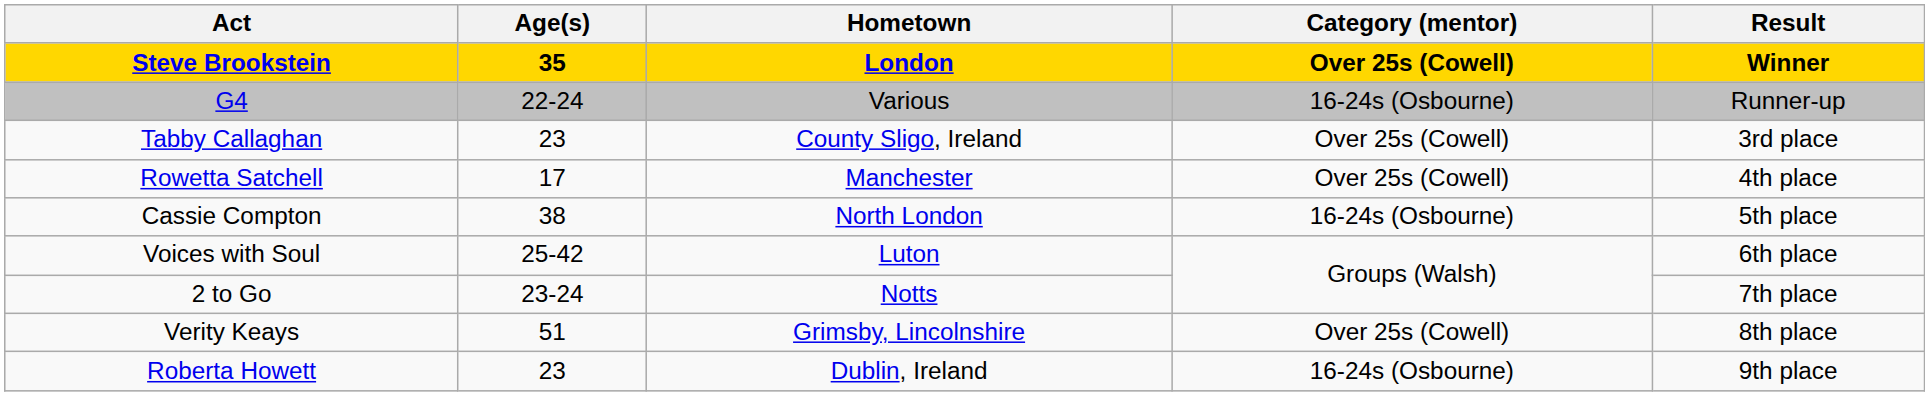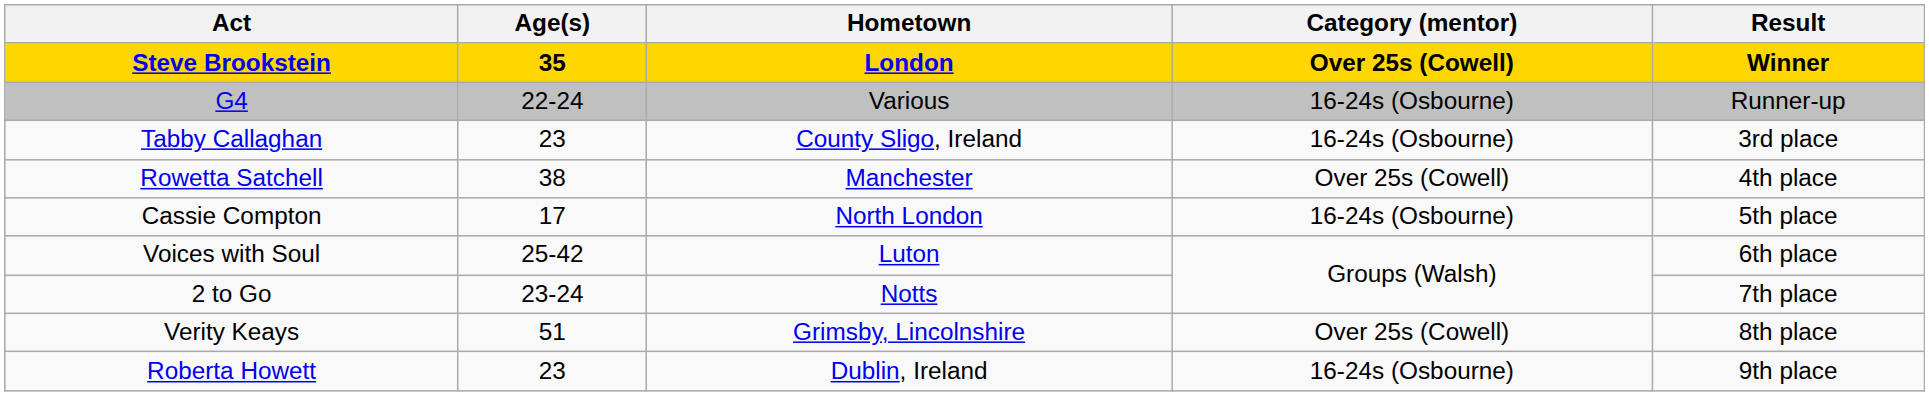 <table class="wikitable sortable" style="width:100%; text-align:center;">
 <tr>
 <th>Act</th>
 <th>Age(s)</th>
 <th>Hometown</th>
 <th>Category (mentor)</th>
 <th>Result</th>
 </tr>
 <tr bgcolor=gold>
 <td><strong><a href='#'>Steve Brookstein</a></strong></td>
 <td><strong>35</strong></td>
 <td><strong><a href='#'>London</a></strong></td>
 <td><strong>Over 25s (Cowell)</strong></td>
 <td><strong>Winner</strong></td>
 </tr>
 <tr bgcolor=silver>
 <td><a href='#'>G4</a></td>
 <td>22-24</td>
 <td>Various</td>
 <td>16-24s (Osbourne)</td>
 <td>Runner-up</td>
 </tr>
 <tr>
 <td><a href='#'>Tabby Callaghan</a></td>
 <td>23</td>
 <td><a href='#'>County Sligo</a>, Ireland</td>
-<td>Over 25s (Cowell)</td>
+<td>16-24s (Osbourne)</td>
 <td>3rd place</td>
 </tr>
 <tr>
 <td><a href='#'>Rowetta Satchell</a></td>
-<td>17</td>
+<td>38</td>
 <td><a href='#'>Manchester</a></td>
 <td>Over 25s (Cowell)</td>
 <td>4th place</td>
 </tr>
 <tr>
 <td>Cassie Compton</td>
-<td>38</td>
+<td>17</td>
 <td><a href='#'>North London</a></td>
 <td>16-24s (Osbourne)</td>
 <td>5th place</td>
 </tr>
 <tr>
 <td>Voices with Soul</td>
 <td>25-42</td>
 <td><a href='#'>Luton</a></td>
 <td rowspan="2">Groups (Walsh)</td>
 <td>6th place</td>
 </tr>
 <tr>
 <td>2 to Go</td>
 <td>23-24</td>
 <td><a href='#'>Notts</a></td>
 <td>7th place</td>
 </tr>
 <tr>
 <td>Verity Keays</td>
 <td>51</td>
 <td><a href='#'>Grimsby, Lincolnshire</a></td>
 <td>Over 25s (Cowell)</td>
 <td>8th place</td>
 </tr>
 <tr>
 <td><a href='#'>Roberta Howett</a></td>
 <td>23</td>
 <td><a href='#'>Dublin</a>, Ireland</td>
 <td>16-24s (Osbourne)</td>
 <td>9th place</td>
 </tr>
 </table>
